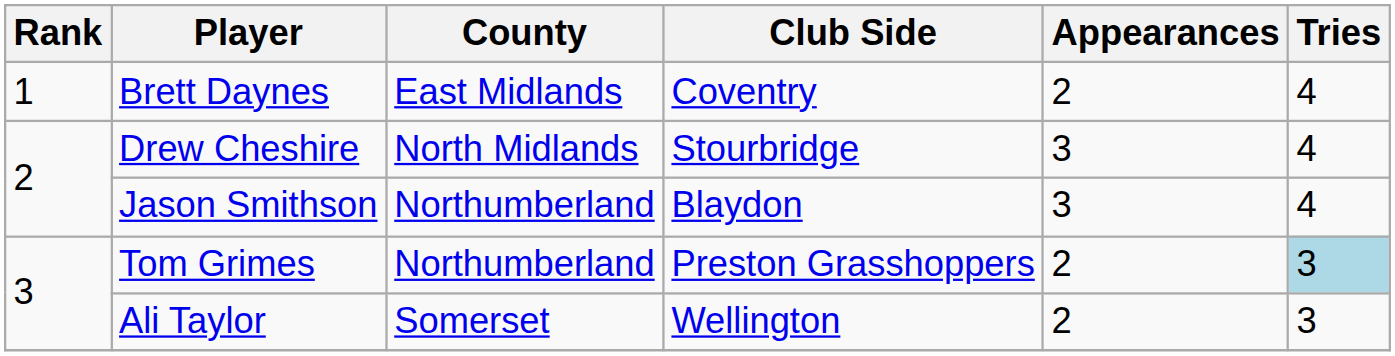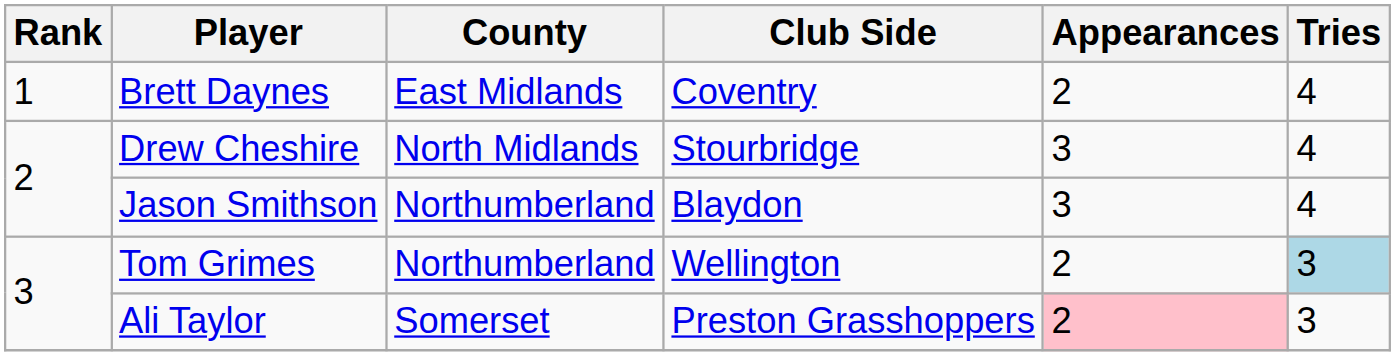 <table class="wikitable">
 <tr>
 <th>Rank</th>
 <th>Player</th>
 <th>County</th>
 <th>Club Side</th>
 <th>Appearances</th>
 <th>Tries</th>
 </tr>
 <tr>
 <td>1</td>
 <td> <a href='#'>Brett Daynes</a></td>
 <td><a href='#'>East Midlands</a></td>
 <td><a href='#'>Coventry</a></td>
 <td>2</td>
 <td>4</td>
 </tr>
 <tr>
 <td rowspan=2>2</td>
 <td> <a href='#'>Drew Cheshire</a></td>
 <td><a href='#'>North Midlands</a></td>
 <td><a href='#'>Stourbridge</a></td>
 <td>3</td>
 <td>4</td>
 </tr>
 <tr>
 <td> <a href='#'>Jason Smithson</a></td>
 <td><a href='#'>Northumberland</a></td>
 <td><a href='#'>Blaydon</a></td>
 <td>3</td>
 <td>4</td>
 </tr>
 <tr>
 <td rowspan=2>3</td>
 <td> <a href='#'>Tom Grimes</a></td>
 <td><a href='#'>Northumberland</a></td>
-<td><a href='#'>Preston Grasshoppers</a></td>
+<td><a href='#'>Wellington</a></td>
 <td>2</td>
 <td style="background: lightblue;">3</td>
 </tr>
 <tr>
 <td> <a href='#'>Ali Taylor</a></td>
 <td><a href='#'>Somerset</a></td>
-<td><a href='#'>Wellington</a></td>
-<td>2</td>
+<td><a href='#'>Preston Grasshoppers</a></td>
+<td style="background: pink;">2</td>
 <td>3</td>
 </tr>
 <tr>
 </tr>
 </table>
